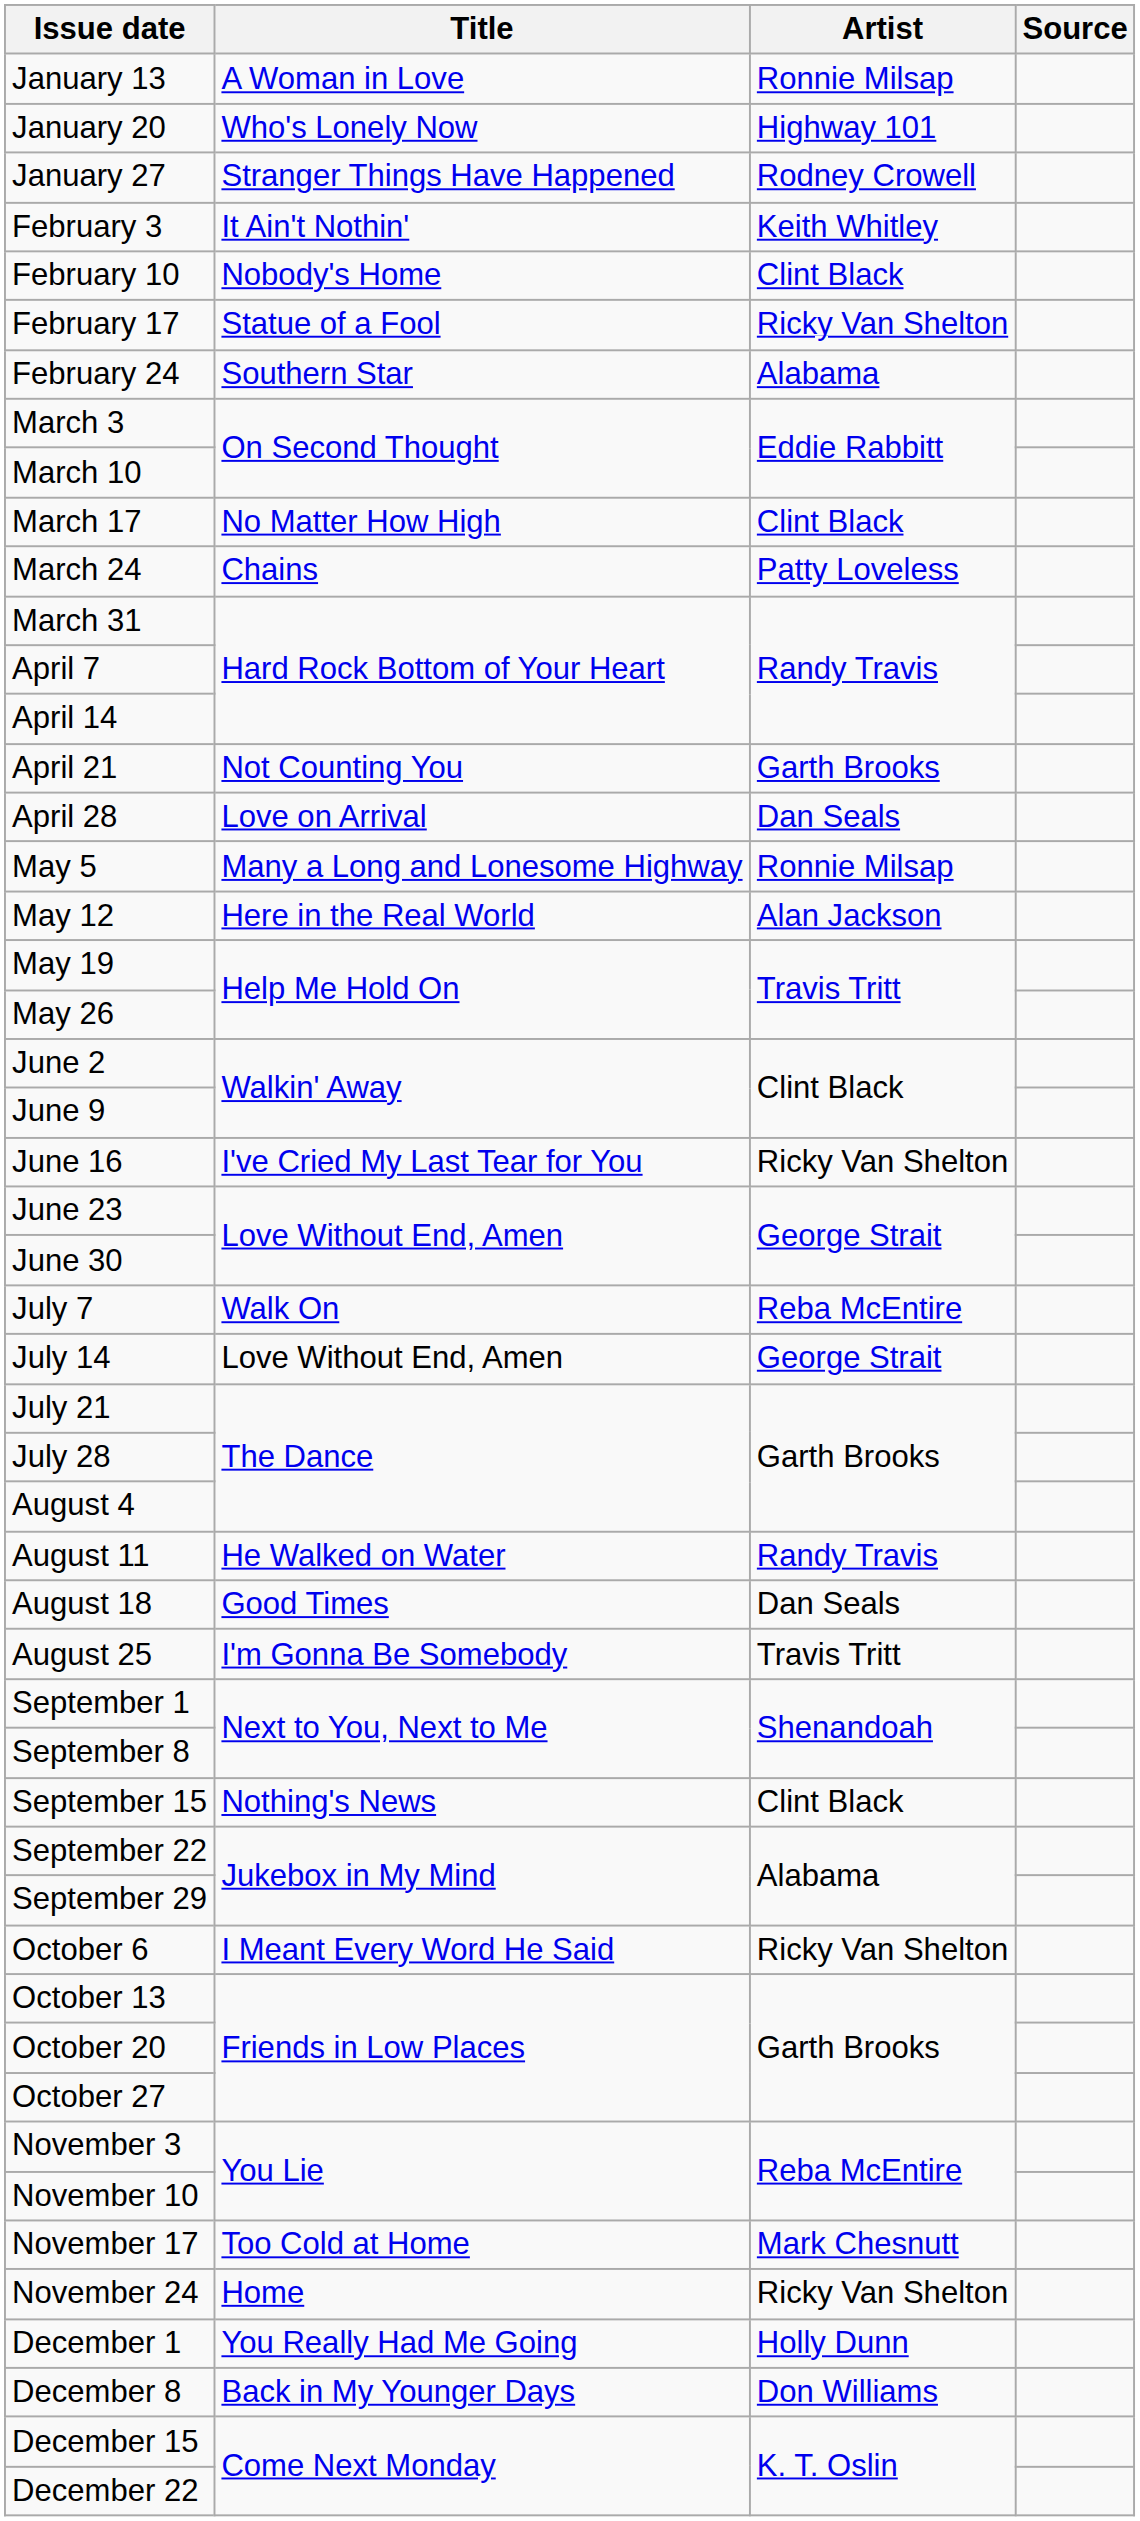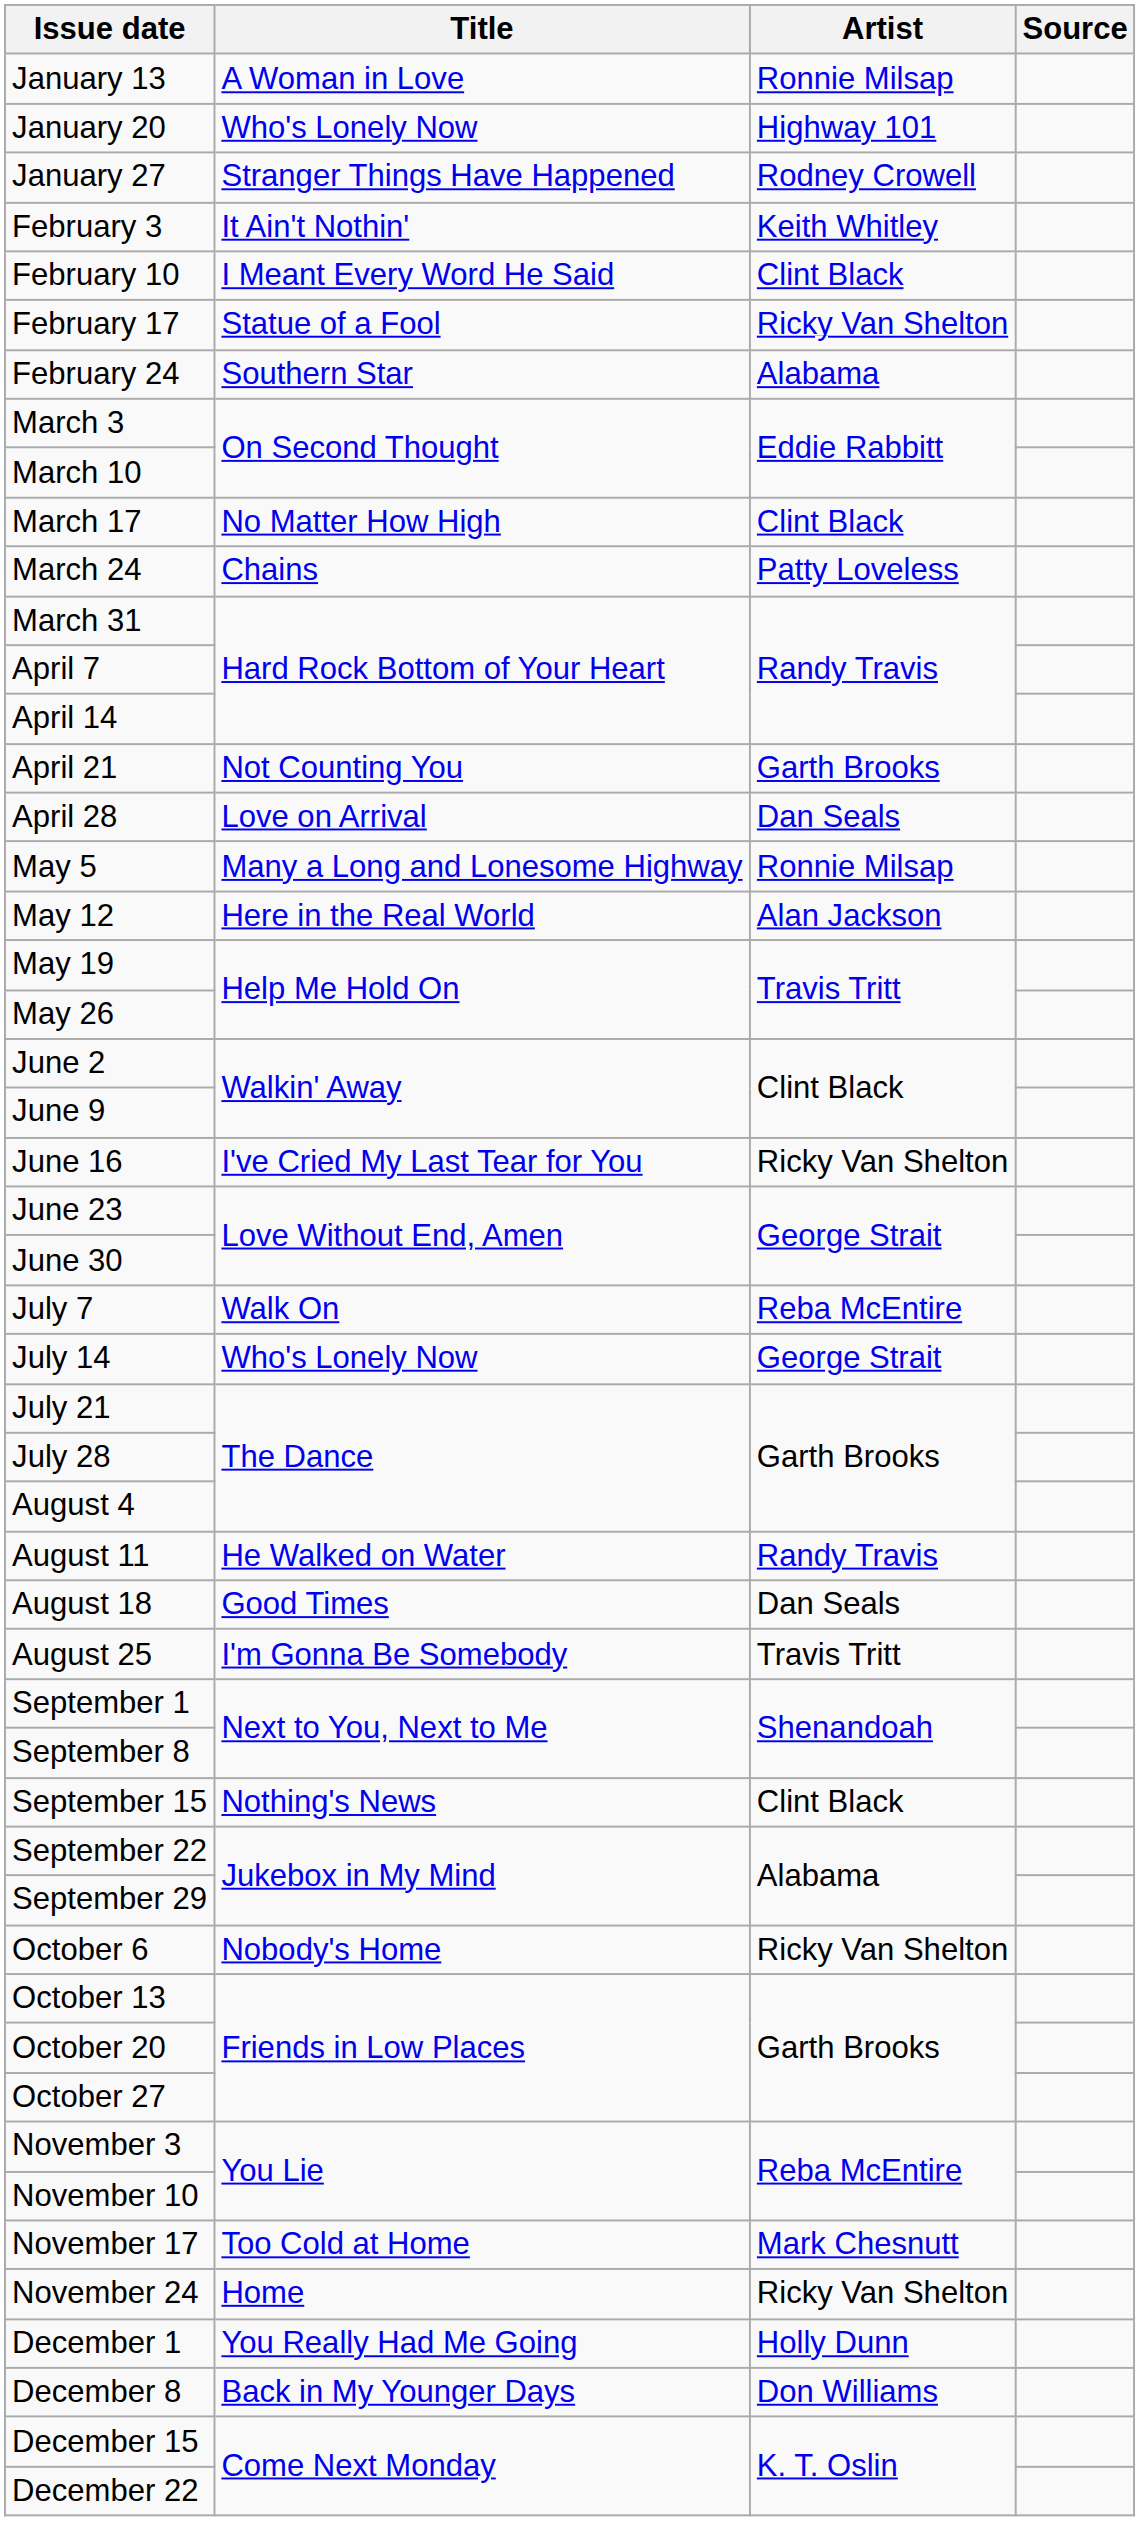 <table class="wikitable">
 <tr>
 <th>Issue date</th>
 <th>Title</th>
 <th>Artist</th>
 <th>Source</th>
 </tr>
 <tr>
 <td>January 13</td>
 <td><a href='#'>A Woman in Love</a></td>
 <td><a href='#'>Ronnie Milsap</a></td>
 <td align=center></td>
 </tr>
 <tr>
 <td>January 20</td>
 <td><a href='#'>Who's Lonely Now</a></td>
 <td><a href='#'>Highway 101</a></td>
 <td align=center></td>
 </tr>
 <tr>
 <td>January 27</td>
 <td><a href='#'>Stranger Things Have Happened</a></td>
 <td><a href='#'>Rodney Crowell</a></td>
 <td align=center></td>
 </tr>
 <tr>
 <td>February 3</td>
 <td><a href='#'>It Ain't Nothin'</a></td>
 <td><a href='#'>Keith Whitley</a></td>
 <td align=center></td>
 </tr>
 <tr>
 <td>February 10</td>
-<td><a href='#'>Nobody's Home</a></td>
+<td><a href='#'>I Meant Every Word He Said</a></td>
 <td><a href='#'>Clint Black</a></td>
 <td align=center></td>
 </tr>
 <tr>
 <td>February 17</td>
 <td><a href='#'>Statue of a Fool</a></td>
 <td><a href='#'>Ricky Van Shelton</a></td>
 <td align=center></td>
 </tr>
 <tr>
 <td>February 24</td>
 <td><a href='#'>Southern Star</a></td>
 <td><a href='#'>Alabama</a></td>
 <td align=center></td>
 </tr>
 <tr>
 <td>March 3</td>
 <td rowspan=2><a href='#'>On Second Thought</a></td>
 <td rowspan=2><a href='#'>Eddie Rabbitt</a></td>
 <td align=center></td>
 </tr>
 <tr>
 <td>March 10</td>
 <td align=center></td>
 </tr>
 <tr>
 <td>March 17</td>
 <td><a href='#'>No Matter How High</a></td>
 <td><a href='#'>Clint Black</a></td>
 <td align=center></td>
 </tr>
 <tr>
 <td>March 24</td>
 <td><a href='#'>Chains</a></td>
 <td><a href='#'>Patty Loveless</a></td>
 <td align=center></td>
 </tr>
 <tr>
 <td>March 31</td>
 <td rowspan=3><a href='#'>Hard Rock Bottom of Your Heart</a></td>
 <td rowspan=3><a href='#'>Randy Travis</a></td>
 <td align=center></td>
 </tr>
 <tr>
 <td>April 7</td>
 <td align=center></td>
 </tr>
 <tr>
 <td>April 14</td>
 <td align=center></td>
 </tr>
 <tr>
 <td>April 21</td>
 <td><a href='#'>Not Counting You</a></td>
 <td><a href='#'>Garth Brooks</a></td>
 <td align=center></td>
 </tr>
 <tr>
 <td>April 28</td>
 <td><a href='#'>Love on Arrival</a></td>
 <td><a href='#'>Dan Seals</a></td>
 <td align=center></td>
 </tr>
 <tr>
 <td>May 5</td>
 <td><a href='#'>Many a Long and Lonesome Highway</a></td>
 <td><a href='#'>Ronnie Milsap</a></td>
 <td align=center></td>
 </tr>
 <tr>
 <td>May 12</td>
 <td><a href='#'>Here in the Real World</a></td>
 <td><a href='#'>Alan Jackson</a></td>
 <td align=center></td>
 </tr>
 <tr>
 <td>May 19</td>
 <td rowspan=2><a href='#'>Help Me Hold On</a></td>
 <td rowspan=2><a href='#'>Travis Tritt</a></td>
 <td align=center></td>
 </tr>
 <tr>
 <td>May 26</td>
 <td align=center></td>
 </tr>
 <tr>
 <td>June 2</td>
 <td rowspan=2><a href='#'>Walkin' Away</a></td>
 <td rowspan=2>Clint Black</td>
 <td align=center></td>
 </tr>
 <tr>
 <td>June 9</td>
 <td align=center></td>
 </tr>
 <tr>
 <td>June 16</td>
 <td><a href='#'>I've Cried My Last Tear for You</a></td>
 <td>Ricky Van Shelton</td>
 <td align=center></td>
 </tr>
 <tr>
 <td>June 23</td>
 <td rowspan=2><a href='#'>Love Without End, Amen</a></td>
 <td rowspan=2><a href='#'>George Strait</a></td>
 <td align=center></td>
 </tr>
 <tr>
 <td>June 30</td>
 <td align=center></td>
 </tr>
 <tr>
 <td>July 7</td>
 <td><a href='#'>Walk On</a></td>
 <td><a href='#'>Reba McEntire</a></td>
 <td align=center></td>
 </tr>
 <tr>
 <td>July 14</td>
-<td>Love Without End, Amen</td>
+<td><a href='#'>Who's Lonely Now</a></td>
 <td><a href='#'>George Strait</a></td>
 <td align=center></td>
 </tr>
 <tr>
 <td>July 21</td>
 <td rowspan=3><a href='#'>The Dance</a></td>
 <td rowspan=3>Garth Brooks</td>
 <td align=center></td>
 </tr>
 <tr>
 <td>July 28</td>
 <td align=center></td>
 </tr>
 <tr>
 <td>August 4</td>
 <td align=center></td>
 </tr>
 <tr>
 <td>August 11</td>
 <td><a href='#'>He Walked on Water</a></td>
 <td><a href='#'>Randy Travis</a></td>
 <td align=center></td>
 </tr>
 <tr>
 <td>August 18</td>
 <td><a href='#'>Good Times</a></td>
 <td>Dan Seals</td>
 <td align=center></td>
 </tr>
 <tr>
 <td>August 25</td>
 <td><a href='#'>I'm Gonna Be Somebody</a></td>
 <td>Travis Tritt</td>
 <td align=center></td>
 </tr>
 <tr>
 <td>September 1</td>
 <td rowspan=2><a href='#'>Next to You, Next to Me</a></td>
 <td rowspan=2><a href='#'>Shenandoah</a></td>
 <td align=center></td>
 </tr>
 <tr>
 <td>September 8</td>
 <td align=center></td>
 </tr>
 <tr>
 <td>September 15</td>
 <td><a href='#'>Nothing's News</a></td>
 <td>Clint Black</td>
 <td align=center></td>
 </tr>
 <tr>
 <td>September 22</td>
 <td rowspan=2><a href='#'>Jukebox in My Mind</a></td>
 <td rowspan=2>Alabama</td>
 <td align=center></td>
 </tr>
 <tr>
 <td>September 29</td>
 <td align=center></td>
 </tr>
 <tr>
 <td>October 6</td>
-<td><a href='#'>I Meant Every Word He Said</a></td>
+<td><a href='#'>Nobody's Home</a></td>
 <td>Ricky Van Shelton</td>
 <td align=center></td>
 </tr>
 <tr>
 <td>October 13</td>
 <td rowspan=3><a href='#'>Friends in Low Places</a></td>
 <td rowspan=3>Garth Brooks</td>
 <td align=center></td>
 </tr>
 <tr>
 <td>October 20</td>
 <td align=center></td>
 </tr>
 <tr>
 <td>October 27</td>
 <td align=center></td>
 </tr>
 <tr>
 <td>November 3</td>
 <td rowspan=2><a href='#'>You Lie</a></td>
 <td rowspan=2><a href='#'>Reba McEntire</a></td>
 <td align=center></td>
 </tr>
 <tr>
 <td>November 10</td>
 <td align=center></td>
 </tr>
 <tr>
 <td>November 17</td>
 <td><a href='#'>Too Cold at Home</a></td>
 <td><a href='#'>Mark Chesnutt</a></td>
 <td align=center></td>
 </tr>
 <tr>
 <td>November 24</td>
 <td><a href='#'>Home</a></td>
 <td>Ricky Van Shelton</td>
 <td align=center></td>
 </tr>
 <tr>
 <td>December 1</td>
 <td><a href='#'>You Really Had Me Going</a></td>
 <td><a href='#'>Holly Dunn</a></td>
 <td align=center></td>
 </tr>
 <tr>
 <td>December 8</td>
 <td><a href='#'>Back in My Younger Days</a></td>
 <td><a href='#'>Don Williams</a></td>
 <td align=center></td>
 </tr>
 <tr>
 <td>December 15</td>
 <td rowspan=2><a href='#'>Come Next Monday</a></td>
 <td rowspan=2><a href='#'>K. T. Oslin</a></td>
 <td align=center></td>
 </tr>
 <tr>
 <td>December 22</td>
 <td align=center></td>
 </tr>
 </table>
